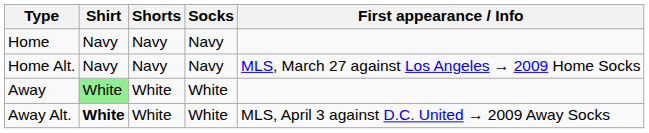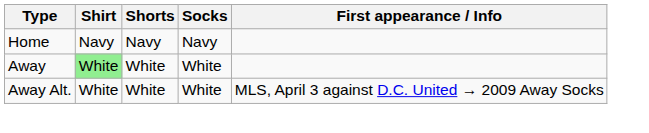 <table class="wikitable">
 <tr>
 <th>Type</th>
 <th>Shirt</th>
 <th>Shorts</th>
 <th>Socks</th>
 <th>First appearance / Info</th>
 </tr>
 <tr>
 <td>Home</td>
 <td>Navy</td>
 <td>Navy</td>
 <td>Navy</td>
 <td></td>
 </tr>
 <tr>
-<td>Home Alt.</td>
-<td>Navy</td>
-<td>Navy</td>
-<td>Navy</td>
-<td><a href='#'>MLS</a>, March 27 against <a href='#'>Los Angeles</a> → <a href='#'>2009</a> Home Socks</td>
-</tr>
-<tr>
 <td>Away</td>
 <td style="background: lightgreen;">White</td>
 <td>White</td>
 <td>White</td>
 <td></td>
 </tr>
 <tr>
 <td>Away Alt.</td>
-<td><strong>White</strong></td>
+<td>White</td>
 <td>White</td>
 <td>White</td>
 <td>MLS, April 3 against <a href='#'>D.C. United</a> → 2009 Away Socks</td>
 </tr>
 </table>
